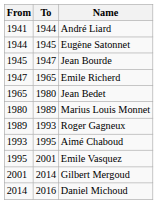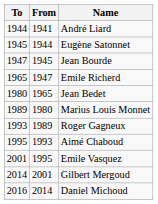 <table class="wikitable">
 <tr>
+<th>To</th>
 <th>From</th>
-<th>To</th>
 <th>Name</th>
 </tr>
 <tr>
+<td>1944</td>
 <td>1941</td>
-<td>1944</td>
 <td>André Liard</td>
 </tr>
 <tr>
+<td>1945</td>
 <td>1944</td>
-<td>1945</td>
 <td>Eugène Satonnet</td>
 </tr>
 <tr>
+<td>1947</td>
 <td>1945</td>
-<td>1947</td>
 <td>Jean Bourde</td>
 </tr>
 <tr>
+<td>1965</td>
 <td>1947</td>
-<td>1965</td>
 <td>Emile Richerd</td>
 </tr>
 <tr>
+<td>1980</td>
 <td>1965</td>
-<td>1980</td>
 <td>Jean Bedet</td>
 </tr>
 <tr>
+<td>1989</td>
 <td>1980</td>
-<td>1989</td>
 <td>Marius Louis Monnet</td>
 </tr>
 <tr>
+<td>1993</td>
 <td>1989</td>
-<td>1993</td>
 <td>Roger Gagneux</td>
 </tr>
 <tr>
+<td>1995</td>
 <td>1993</td>
-<td>1995</td>
 <td>Aimé Chaboud</td>
 </tr>
 <tr>
+<td>2001</td>
 <td>1995</td>
-<td>2001</td>
 <td>Emile Vasquez</td>
 </tr>
 <tr>
+<td>2014</td>
 <td>2001</td>
-<td>2014</td>
 <td>Gilbert Mergoud</td>
 </tr>
 <tr>
+<td>2016</td>
 <td>2014</td>
-<td>2016</td>
 <td>Daniel Michoud</td>
 </tr>
 </table>
